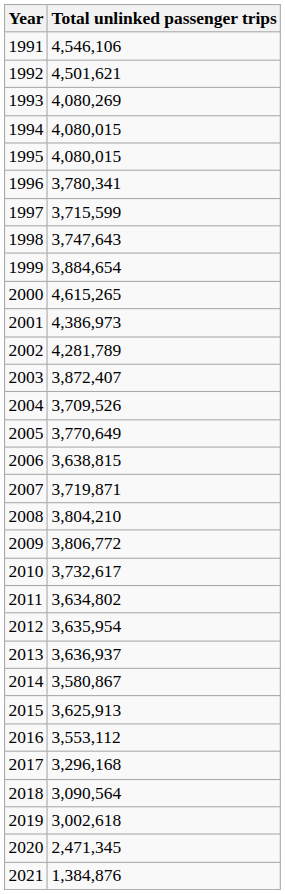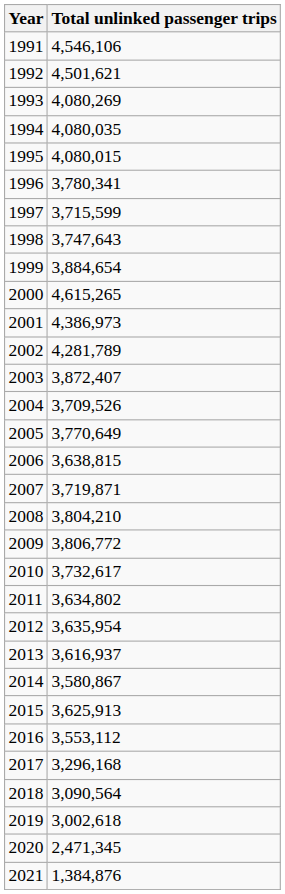 <table class="wikitable sortable">
 <tr>
 <th>Year</th>
 <th>Total unlinked passenger trips</th>
 </tr>
 <tr>
 <td>1991</td>
 <td>4,546,106</td>
 </tr>
 <tr>
 <td>1992</td>
 <td>4,501,621</td>
 </tr>
 <tr>
 <td>1993</td>
 <td>4,080,269</td>
 </tr>
 <tr>
 <td>1994</td>
-<td>4,080,015</td>
+<td>4,080,035</td>
 </tr>
 <tr>
 <td>1995</td>
 <td>4,080,015</td>
 </tr>
 <tr>
 <td>1996</td>
 <td>3,780,341</td>
 </tr>
 <tr>
 <td>1997</td>
 <td>3,715,599</td>
 </tr>
 <tr>
 <td>1998</td>
 <td>3,747,643</td>
 </tr>
 <tr>
 <td>1999</td>
 <td>3,884,654</td>
 </tr>
 <tr>
 <td>2000</td>
 <td>4,615,265</td>
 </tr>
 <tr>
 <td>2001</td>
 <td>4,386,973</td>
 </tr>
 <tr>
 <td>2002</td>
 <td>4,281,789</td>
 </tr>
 <tr>
 <td>2003</td>
 <td>3,872,407</td>
 </tr>
 <tr>
 <td>2004</td>
 <td>3,709,526</td>
 </tr>
 <tr>
 <td>2005</td>
 <td>3,770,649</td>
 </tr>
 <tr>
 <td>2006</td>
 <td>3,638,815</td>
 </tr>
 <tr>
 <td>2007</td>
 <td>3,719,871</td>
 </tr>
 <tr>
 <td>2008</td>
 <td>3,804,210</td>
 </tr>
 <tr>
 <td>2009</td>
 <td>3,806,772</td>
 </tr>
 <tr>
 <td>2010</td>
 <td>3,732,617</td>
 </tr>
 <tr>
 <td>2011</td>
 <td>3,634,802</td>
 </tr>
 <tr>
 <td>2012</td>
 <td>3,635,954</td>
 </tr>
 <tr>
 <td>2013</td>
-<td>3,636,937</td>
+<td>3,616,937</td>
 </tr>
 <tr>
 <td>2014</td>
 <td>3,580,867</td>
 </tr>
 <tr>
 <td>2015</td>
 <td>3,625,913</td>
 </tr>
 <tr>
 <td>2016</td>
 <td>3,553,112</td>
 </tr>
 <tr>
 <td>2017</td>
 <td>3,296,168</td>
 </tr>
 <tr>
 <td>2018</td>
 <td>3,090,564</td>
 </tr>
 <tr>
 <td>2019</td>
 <td>3,002,618</td>
 </tr>
 <tr>
 <td>2020</td>
 <td>2,471,345</td>
 </tr>
 <tr>
 <td>2021</td>
 <td>1,384,876</td>
 </tr>
 </table>
